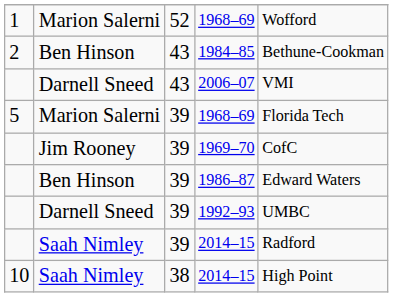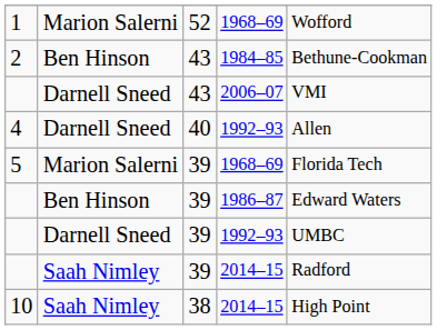 <table class="wikitable">
 <tr>
 </tr>
 <tr>
 <td>1</td>
 <td>Marion Salerni</td>
 <td>52</td>
 <td style="font-size:80%;"><a href='#'>1968–69</a></td>
 <td style="font-size:80%;">Wofford</td>
 </tr>
 <tr>
 <td>2</td>
 <td>Ben Hinson</td>
 <td>43</td>
 <td style="font-size:80%;"><a href='#'>1984–85</a></td>
 <td style="font-size:80%;">Bethune-Cookman</td>
 </tr>
 <tr>
 <td></td>
 <td>Darnell Sneed</td>
 <td>43</td>
 <td style="font-size:80%;"><a href='#'>2006–07</a></td>
 <td style="font-size:80%;">VMI</td>
 </tr>
 <tr>
+<td>4</td>
+<td>Darnell Sneed</td>
+<td>40</td>
+<td style="font-size:80%;"><a href='#'>1992–93</a></td>
+<td style="font-size:80%;">Allen</td>
+</tr>
+<tr>
 <td>5</td>
 <td>Marion Salerni</td>
 <td>39</td>
 <td style="font-size:80%;"><a href='#'>1968–69</a></td>
 <td style="font-size:80%;">Florida Tech</td>
-</tr>
-<tr>
-<td></td>
-<td>Jim Rooney</td>
-<td>39</td>
-<td style="font-size:80%;"><a href='#'>1969–70</a></td>
-<td style="font-size:80%;">CofC</td>
 </tr>
 <tr>
 <td></td>
 <td>Ben Hinson</td>
 <td>39</td>
 <td style="font-size:80%;"><a href='#'>1986–87</a></td>
 <td style="font-size:80%;">Edward Waters</td>
 </tr>
 <tr>
 <td></td>
 <td>Darnell Sneed</td>
 <td>39</td>
 <td style="font-size:80%;"><a href='#'>1992–93</a></td>
 <td style="font-size:80%;">UMBC</td>
 </tr>
 <tr>
 <td></td>
 <td><a href='#'>Saah Nimley</a></td>
 <td>39</td>
 <td style="font-size:80%;"><a href='#'>2014–15</a></td>
 <td style="font-size:80%;">Radford</td>
 </tr>
 <tr>
 <td>10</td>
 <td><a href='#'>Saah Nimley</a></td>
 <td>38</td>
 <td style="font-size:80%;"><a href='#'>2014–15</a></td>
 <td style="font-size:80%;">High Point</td>
 </tr>
 </table>
